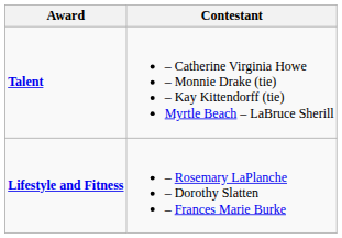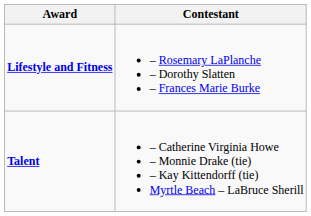 <table class="wikitable sortable" style="font-size: 95%;">
 <tr>
 <th>Award</th>
 <th>Contestant</th>
 </tr>
 <tr>
+<td><strong><a href='#'>Lifestyle and Fitness</a></strong></td>
+<td><br><ul><li> – <a href='#'>Rosemary LaPlanche</a></li><li> – Dorothy Slatten</li><li> – <a href='#'>Frances Marie Burke</a></li></ul></td>
+</tr>
+<tr>
 <td><strong><a href='#'>Talent</a></strong></td>
 <td><br><ul><li> – Catherine Virginia Howe</li><li> – Monnie Drake (tie)</li><li> – Kay Kittendorff (tie)</li><li> <a href='#'>Myrtle Beach</a> – LaBruce Sherill</li></ul></td>
 </tr>
-<tr>
-<td><strong><a href='#'>Lifestyle and Fitness</a></strong></td>
-<td><br><ul><li> – <a href='#'>Rosemary LaPlanche</a></li><li> – Dorothy Slatten</li><li> – <a href='#'>Frances Marie Burke</a></li></ul></td>
-</tr>
 </table>
